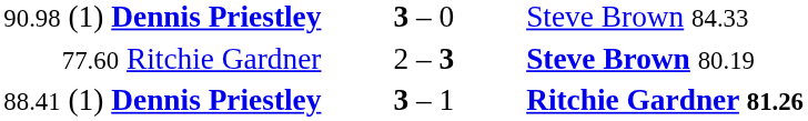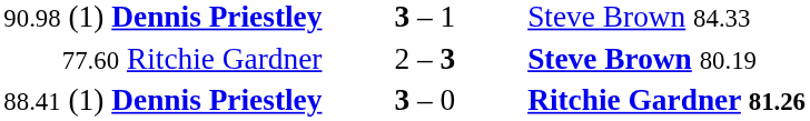 <table style="text-align:center">
 <tr>
 <th width=223></th>
 <th width=100></th>
 <th width=223></th>
 </tr>
 <tr>
 <td align=right><small>90.98</small> (1) <strong><a href='#'>Dennis Priestley</a></strong> </td>
-<td><strong>3</strong> – 0</td>
+<td><strong>3</strong> – 1</td>
 <td align=left> <a href='#'>Steve Brown</a> <small>84.33</small></td>
 </tr>
 <tr>
 <td align=right><small>77.60</small> <a href='#'>Ritchie Gardner</a> </td>
 <td>2 – <strong>3</strong></td>
 <td align=left> <strong><a href='#'>Steve Brown</a></strong> <small>80.19</small></td>
 </tr>
 <tr>
 <td align=right><small>88.41</small> (1) <strong><a href='#'>Dennis Priestley</a></strong> </td>
-<td><strong>3</strong> – 1</td>
+<td><strong>3</strong> – 0</td>
 <td align=left><strong> <a href='#'>Ritchie Gardner</a> <small>81.26</small></strong></td>
 </tr>
 </table>
